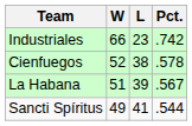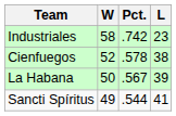 <table class="wikitable">
 <tr>
 <th>Team</th>
 <th>W</th>
+<th>Pct.</th>
 <th>L</th>
-<th>Pct.</th>
 </tr>
 <tr style="background-color:#ccffcc;">
 <td>Industriales</td>
-<td>66</td>
+<td>58</td>
+<td>.742</td>
 <td>23</td>
-<td>.742</td>
 </tr>
 <tr style="background-color:#ccffcc;">
 <td>Cienfuegos</td>
 <td>52</td>
+<td>.578</td>
 <td>38</td>
-<td>.578</td>
 </tr>
 <tr style="background-color:#ccffcc;">
 <td>La Habana</td>
-<td>51</td>
+<td>50</td>
+<td>.567</td>
 <td>39</td>
-<td>.567</td>
 </tr>
 <tr>
 <td>Sancti Spíritus</td>
 <td>49</td>
+<td>.544</td>
 <td>41</td>
-<td>.544</td>
 </tr>
 </table>
